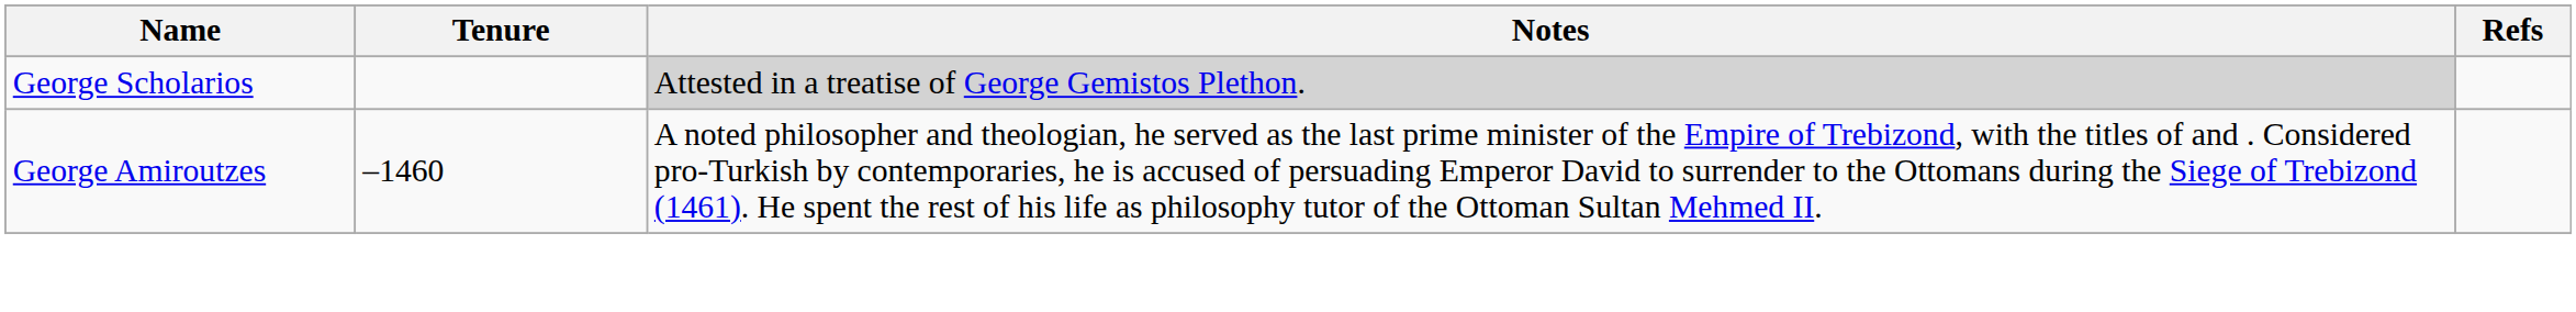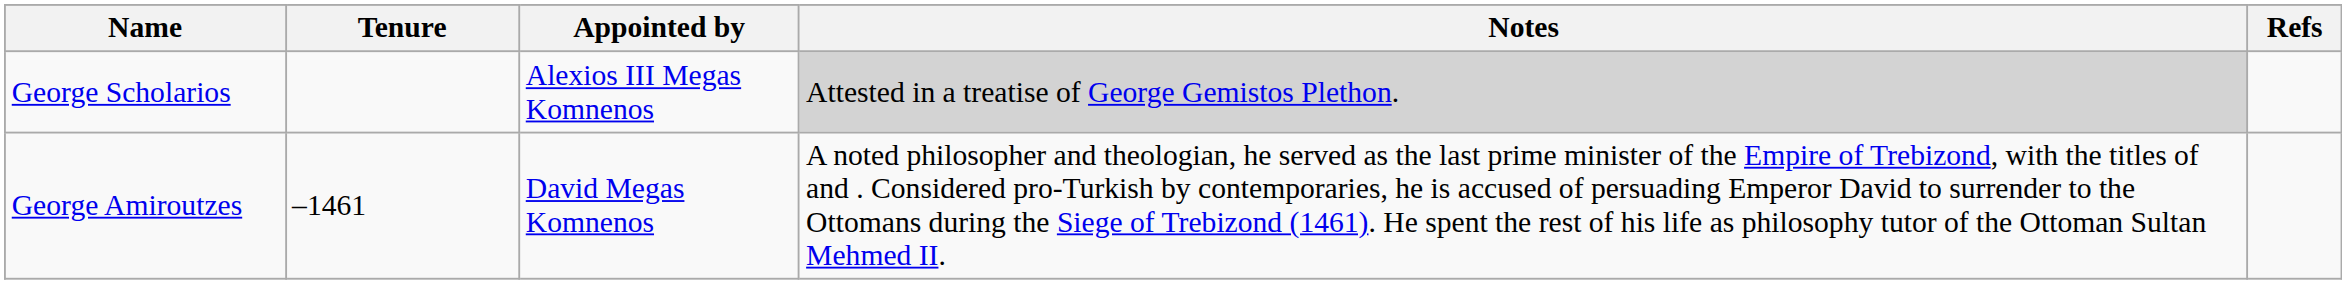 <table class="wikitable" style="width:100%;">
 <tr>
 <th style="width:12%;">Name</th>
 <th style="width:10%;">Tenure</th>
+<th style="width:12%;">Appointed by</th>
 <th style="width:62%;">Notes</th>
 <th style="width:4%;">Refs</th>
 </tr>
 <tr>
 <td><a href='#'>George Scholarios</a></td>
 <td></td>
+<td><a href='#'>Alexios III Megas Komnenos</a></td>
 <td style="background: lightgrey;">Attested in a treatise of <a href='#'>George Gemistos Plethon</a>.</td>
 <td></td>
 </tr>
 <tr>
 <td><a href='#'>George Amiroutzes</a></td>
-<td>–1460</td>
+<td>–1461</td>
+<td><a href='#'>David Megas Komnenos</a></td>
 <td>A noted philosopher and theologian, he served as the last prime minister of the <a href='#'>Empire of Trebizond</a>, with the titles of  and . Considered pro-Turkish by contemporaries, he is accused of persuading Emperor David to surrender to the Ottomans during the <a href='#'>Siege of Trebizond (1461)</a>. He spent the rest of his life as philosophy tutor of the Ottoman Sultan <a href='#'>Mehmed II</a>.</td>
 <td></td>
 </tr>
 </table>
